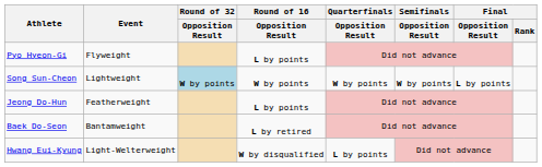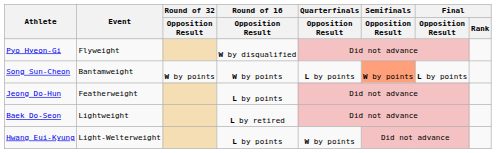 <table class="wikitable" style="font-size:90%">
 <tr>
 <th rowspan="2">Athlete</th>
 <th rowspan="2">Event</th>
 <th>Round of 32</th>
 <th>Round of 16</th>
 <th>Quarterfinals</th>
 <th>Semifinals</th>
 <th colspan="2">Final</th>
 </tr>
 <tr>
 <th>Opposition<br>Result</th>
 <th>Opposition<br>Result</th>
 <th>Opposition<br>Result</th>
 <th>Opposition<br>Result</th>
 <th>Opposition<br>Result</th>
 <th>Rank</th>
 </tr>
 <tr>
 <td><a href='#'>Pyo Hyeon-Gi</a></td>
 <td>Flyweight</td>
 <td colspan="1" bgcolor="wheat"></td>
-<td align=center> <br> <strong>L</strong> by points</td>
+<td align=center> <br> <strong>W</strong> by disqualified</td>
 <td bgcolor="f4c2c2" colspan=3 align="center">Did not advance</td>
 <td></td>
 </tr>
 <tr>
 <td><a href='#'>Song Sun-Cheon</a></td>
-<td>Lightweight</td>
-<td align=center style="background: lightblue;"> <br> <strong>W</strong> by points</td>
+<td>Bantamweight</td>
 <td align=center> <br> <strong>W</strong> by points</td>
 <td align=center> <br> <strong>W</strong> by points</td>
-<td align=center> <br> <strong>W</strong> by points</td>
+<td align=center> <br> <strong>L</strong> by points</td>
+<td align=center style="background: lightsalmon;"> <br> <strong>W</strong> by points</td>
 <td align=center> <br> <strong>L</strong> by points</td>
 <td align=center></td>
 </tr>
 <tr>
 <td><a href='#'>Jeong Do-Hun</a></td>
 <td>Featherweight</td>
 <td colspan="1" bgcolor="wheat"></td>
 <td align=center> <br> <strong>L</strong> by points</td>
 <td bgcolor="f4c2c2" colspan=3 align="center">Did not advance</td>
 <td align=center></td>
 </tr>
 <tr>
 <td><a href='#'>Baek Do-Seon</a></td>
-<td>Bantamweight</td>
+<td>Lightweight</td>
 <td colspan="1" bgcolor="wheat"></td>
 <td align=center> <br> <strong>L</strong> by retired</td>
 <td align=center colspan="3" bgcolor="f4c2c2">Did not advance</td>
 <td align=center></td>
 </tr>
 <tr>
 <td><a href='#'>Hwang Eui-Kyung</a></td>
 <td>Light-Welterweight</td>
 <td colspan="1" bgcolor="wheat"></td>
-<td align=center> <br> <strong>W</strong> by disqualified</td>
 <td align=center> <br> <strong>L</strong> by points</td>
+<td align=center> <br> <strong>W</strong> by points</td>
 <td align=center colspan="2" bgcolor="f4c2c2">Did not advance</td>
 <td align=center></td>
 </tr>
 </table>
